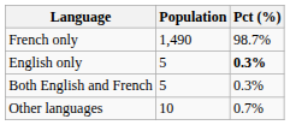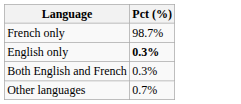 <table class="wikitable">
 <tr>
 <th>Language</th>
-<th>Population</th>
 <th>Pct (%)</th>
 </tr>
 <tr>
 <td>French only</td>
-<td>1,490</td>
 <td>98.7%</td>
 </tr>
 <tr>
 <td>English only</td>
-<td>5</td>
 <td><strong>0.3%</strong></td>
 </tr>
 <tr>
 <td>Both English and French</td>
-<td>5</td>
 <td>0.3%</td>
 </tr>
 <tr>
 <td>Other languages</td>
-<td>10</td>
 <td>0.7%</td>
 </tr>
 </table>
